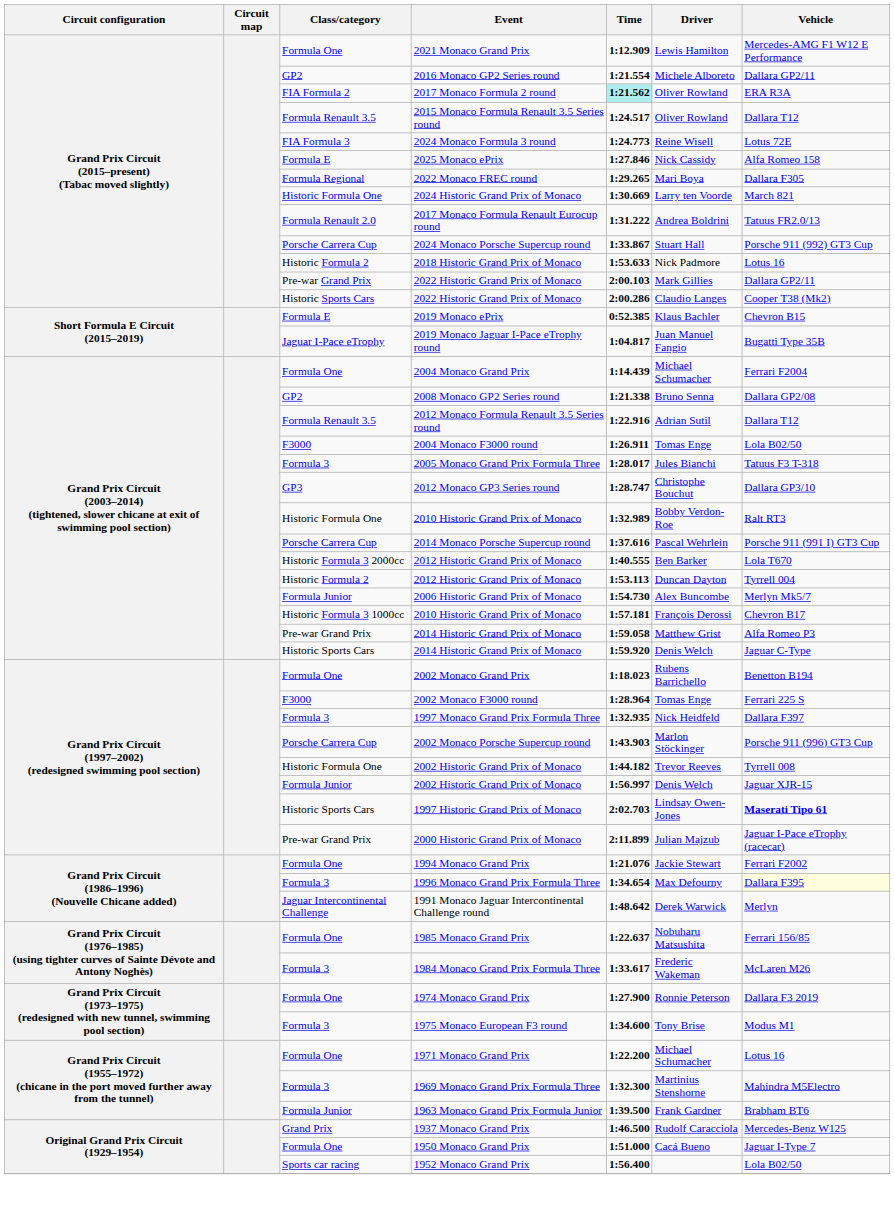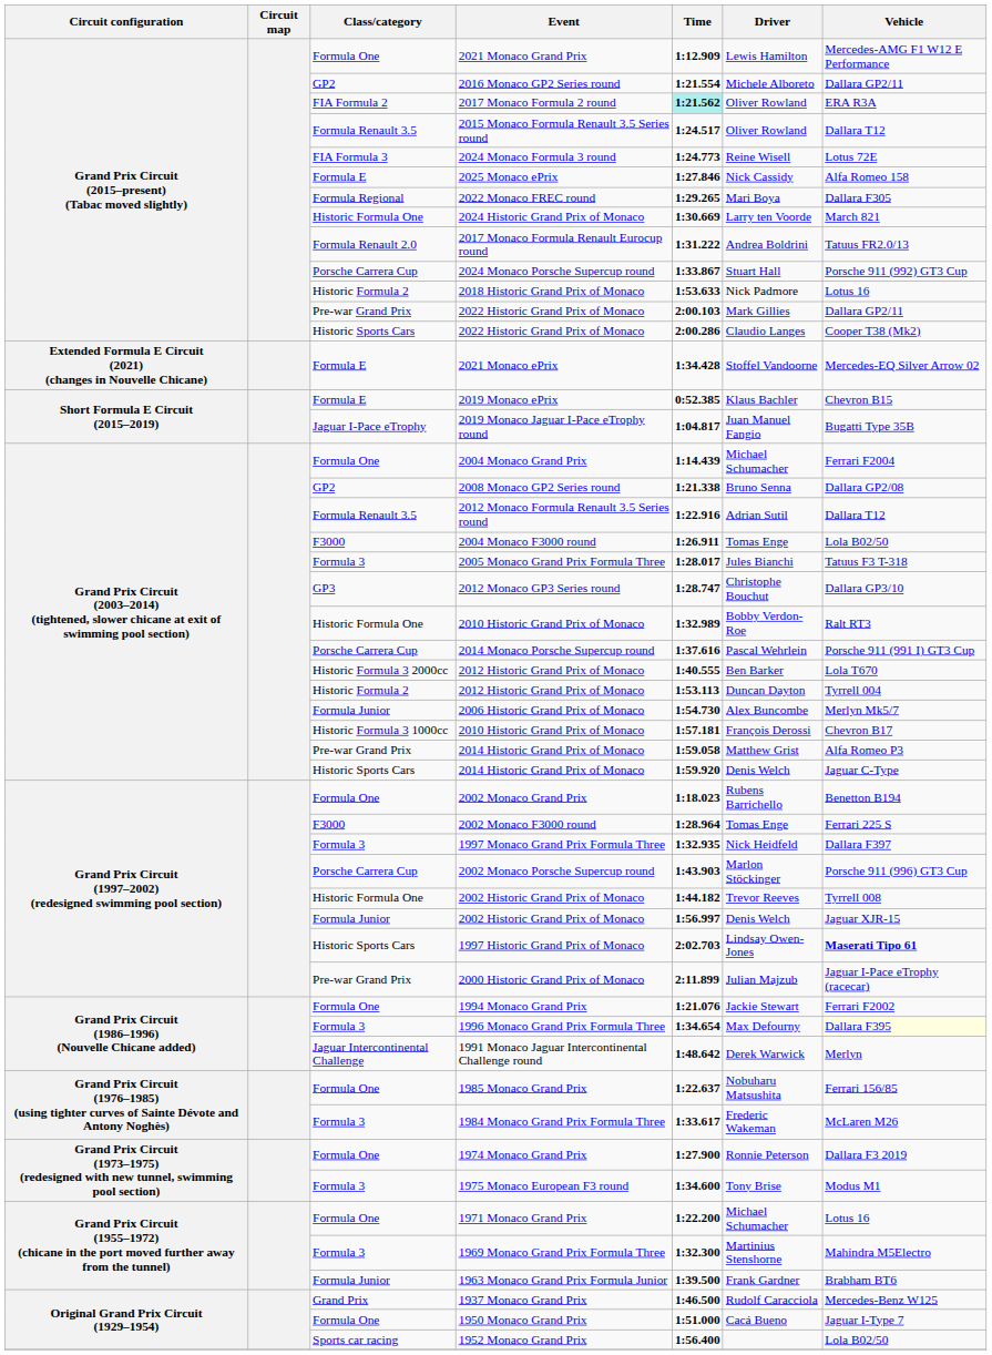 <table class="wikitable" style="text-align:center">
 <tr>
 <th>Circuit configuration</th>
 <th>Circuit map</th>
 <th>Class/category</th>
 <th>Event</th>
 <th>Time</th>
 <th>Driver</th>
 <th>Vehicle</th>
 </tr>
 <tr>
 <th rowspan=13>Grand Prix Circuit<br>(2015–present)<br>(Tabac moved slightly)<br></th>
 <th rowspan=13></th>
 <td align=left><a href='#'>Formula One</a></td>
 <td align=left><a href='#'>2021 Monaco Grand Prix</a></td>
 <td align=left><strong>1:12.909</strong></td>
 <td align=left> <a href='#'>Lewis Hamilton</a></td>
 <td align=left><a href='#'>Mercedes-AMG F1 W12 E Performance</a></td>
 </tr>
 <tr>
 <td align=left><a href='#'>GP2</a></td>
 <td align=left><a href='#'>2016 Monaco GP2 Series round</a></td>
 <td align=left><strong>1:21.554</strong></td>
 <td align=left> <a href='#'>Michele Alboreto</a></td>
 <td align=left><a href='#'>Dallara GP2/11</a></td>
 </tr>
 <tr>
 <td align=left><a href='#'>FIA Formula 2</a></td>
 <td align=left><a href='#'>2017 Monaco Formula 2 round</a></td>
 <td align=left style="background: paleturquoise;"><strong>1:21.562</strong></td>
 <td align=left> <a href='#'>Oliver Rowland</a></td>
 <td align=left><a href='#'>ERA R3A</a></td>
 </tr>
 <tr>
 <td align=left><a href='#'>Formula Renault 3.5</a></td>
 <td align=left><a href='#'>2015 Monaco Formula Renault 3.5 Series round</a></td>
 <td align=left><strong>1:24.517</strong></td>
 <td align=left> <a href='#'>Oliver Rowland</a></td>
 <td align=left><a href='#'>Dallara T12</a></td>
 </tr>
 <tr>
 <td align=left><a href='#'>FIA Formula 3</a></td>
 <td align=left><a href='#'>2024 Monaco Formula 3 round</a></td>
 <td align=left><strong>1:24.773</strong></td>
 <td align=left> <a href='#'>Reine Wisell</a></td>
 <td align=left><a href='#'>Lotus 72E</a></td>
 </tr>
 <tr>
 <td align=left><a href='#'>Formula E</a></td>
 <td align=left><a href='#'>2025 Monaco ePrix</a></td>
 <td align=left><strong>1:27.846</strong></td>
 <td align=left> <a href='#'>Nick Cassidy</a></td>
 <td align=left><a href='#'>Alfa Romeo 158</a></td>
 </tr>
 <tr>
 <td align=left><a href='#'>Formula Regional</a></td>
 <td align=left><a href='#'>2022 Monaco FREC round</a></td>
 <td align=left><strong>1:29.265</strong></td>
 <td align=left> <a href='#'>Mari Boya</a></td>
 <td align=left><a href='#'>Dallara F305</a></td>
 </tr>
 <tr>
 <td align=left><a href='#'>Historic Formula One</a></td>
 <td align=left><a href='#'>2024 Historic Grand Prix of Monaco</a></td>
 <td align=left><strong>1:30.669</strong></td>
 <td align=left> <a href='#'>Larry ten Voorde</a></td>
 <td align=left><a href='#'>March 821</a></td>
 </tr>
 <tr>
 <td align=left><a href='#'>Formula Renault 2.0</a></td>
 <td align=left><a href='#'>2017 Monaco Formula Renault Eurocup round</a></td>
 <td align=left><strong>1:31.222</strong></td>
 <td align=left> <a href='#'>Andrea Boldrini</a></td>
 <td align=left><a href='#'>Tatuus FR2.0/13</a></td>
 </tr>
 <tr>
 <td align=left><a href='#'>Porsche Carrera Cup</a></td>
 <td align=left><a href='#'>2024 Monaco Porsche Supercup round</a></td>
 <td align=left><strong>1:33.867</strong></td>
 <td align=left> <a href='#'>Stuart Hall</a></td>
 <td align=left><a href='#'>Porsche 911 (992) GT3 Cup</a></td>
 </tr>
 <tr>
 <td align=left>Historic <a href='#'>Formula 2</a></td>
 <td align=left><a href='#'>2018 Historic Grand Prix of Monaco</a></td>
 <td align=left><strong>1:53.633</strong></td>
 <td align=left> Nick Padmore</td>
 <td align=left><a href='#'>Lotus 16</a></td>
 </tr>
 <tr>
 <td align=left>Pre-war <a href='#'>Grand Prix</a></td>
 <td align=left><a href='#'>2022 Historic Grand Prix of Monaco</a></td>
 <td align=left><strong>2:00.103</strong></td>
 <td align=left> <a href='#'>Mark Gillies</a></td>
 <td align=left><a href='#'>Dallara GP2/11</a></td>
 </tr>
 <tr>
 <td align=left>Historic <a href='#'>Sports Cars</a></td>
 <td align=left><a href='#'>2022 Historic Grand Prix of Monaco</a></td>
 <td align=left><strong>2:00.286</strong></td>
 <td align=left> <a href='#'>Claudio Langes</a></td>
 <td align=left><a href='#'>Cooper T38 (Mk2)</a></td>
+</tr>
+<tr>
+<th>Extended Formula E Circuit<br>(2021)<br>(changes in Nouvelle Chicane)<br></th>
+<th></th>
+<td align=left><a href='#'>Formula E</a></td>
+<td align=left><a href='#'>2021 Monaco ePrix</a></td>
+<td align=left><strong>1:34.428</strong></td>
+<td align=left> <a href='#'>Stoffel Vandoorne</a></td>
+<td align=left><a href='#'>Mercedes-EQ Silver Arrow 02</a></td>
 </tr>
 <tr>
 <th rowspan=2>Short Formula E Circuit<br>(2015–2019)<br></th>
 <th rowspan=2></th>
 <td align=left><a href='#'>Formula E</a></td>
 <td align=left><a href='#'>2019 Monaco ePrix</a></td>
 <td align=left><strong>0:52.385</strong></td>
 <td align=left> <a href='#'>Klaus Bachler</a></td>
 <td align=left><a href='#'>Chevron B15</a></td>
 </tr>
 <tr>
 <td align=left><a href='#'>Jaguar I-Pace eTrophy</a></td>
 <td align=left><a href='#'>2019 Monaco Jaguar I-Pace eTrophy round</a></td>
 <td align=left><strong>1:04.817</strong></td>
 <td align=left> <a href='#'>Juan Manuel Fangio</a></td>
 <td align=left><a href='#'>Bugatti Type 35B</a></td>
 </tr>
 <tr>
 <th rowspan=14>Grand Prix Circuit<br>(2003–2014)<br>(tightened, slower chicane at exit of swimming pool section)<br></th>
 <th rowspan=14></th>
 <td align=left><a href='#'>Formula One</a></td>
 <td align=left><a href='#'>2004 Monaco Grand Prix</a></td>
 <td align=left><strong>1:14.439</strong></td>
 <td align=left> <a href='#'>Michael Schumacher</a></td>
 <td align=left><a href='#'>Ferrari F2004</a></td>
 </tr>
 <tr>
 <td align=left><a href='#'>GP2</a></td>
 <td align=left><a href='#'>2008 Monaco GP2 Series round</a></td>
 <td align=left><strong>1:21.338</strong></td>
 <td align=left> <a href='#'>Bruno Senna</a></td>
 <td align=left><a href='#'>Dallara GP2/08</a></td>
 </tr>
 <tr>
 <td align=left><a href='#'>Formula Renault 3.5</a></td>
 <td align=left><a href='#'>2012 Monaco Formula Renault 3.5 Series round</a></td>
 <td align=left><strong>1:22.916</strong></td>
 <td align=left> <a href='#'>Adrian Sutil</a></td>
 <td align=left><a href='#'>Dallara T12</a></td>
 </tr>
 <tr>
 <td align=left><a href='#'>F3000</a></td>
 <td align=left><a href='#'>2004 Monaco F3000 round</a></td>
 <td align=left><strong>1:26.911</strong></td>
 <td align=left> <a href='#'>Tomas Enge</a></td>
 <td align=left><a href='#'>Lola B02/50</a></td>
 </tr>
 <tr>
 <td align=left><a href='#'>Formula 3</a></td>
 <td align=left><a href='#'>2005 Monaco Grand Prix Formula Three</a></td>
 <td align=left><strong>1:28.017</strong></td>
 <td align=left> <a href='#'>Jules Bianchi</a></td>
 <td align=left><a href='#'>Tatuus F3 T-318</a></td>
 </tr>
 <tr>
 <td align=left><a href='#'>GP3</a></td>
 <td align=left><a href='#'>2012 Monaco GP3 Series round</a></td>
 <td align=left><strong>1:28.747</strong></td>
 <td align=left> <a href='#'>Christophe Bouchut</a></td>
 <td align=left><a href='#'>Dallara GP3/10</a></td>
 </tr>
 <tr>
 <td align=left>Historic Formula One</td>
 <td align=left><a href='#'>2010 Historic Grand Prix of Monaco</a></td>
 <td align=left><strong>1:32.989</strong></td>
 <td align=left> <a href='#'>Bobby Verdon-Roe</a></td>
 <td align=left><a href='#'>Ralt RT3</a></td>
 </tr>
 <tr>
 <td align=left><a href='#'>Porsche Carrera Cup</a></td>
 <td align=left><a href='#'>2014 Monaco Porsche Supercup round</a></td>
 <td align=left><strong>1:37.616</strong></td>
 <td align=left> <a href='#'>Pascal Wehrlein</a></td>
 <td align=left><a href='#'>Porsche 911 (991 I) GT3 Cup</a></td>
 </tr>
 <tr>
 <td align=left>Historic <a href='#'>Formula 3</a> 2000cc</td>
 <td align=left><a href='#'>2012 Historic Grand Prix of Monaco</a></td>
 <td align=left><strong>1:40.555</strong></td>
 <td align=left> <a href='#'>Ben Barker</a></td>
 <td align=left><a href='#'>Lola T670</a></td>
 </tr>
 <tr>
 <td align=left>Historic <a href='#'>Formula 2</a></td>
 <td align=left><a href='#'>2012 Historic Grand Prix of Monaco</a></td>
 <td align=left><strong>1:53.113</strong></td>
 <td align=left> <a href='#'>Duncan Dayton</a></td>
 <td align=left><a href='#'>Tyrrell 004</a></td>
 </tr>
 <tr>
 <td align=left><a href='#'>Formula Junior</a></td>
 <td align=left><a href='#'>2006 Historic Grand Prix of Monaco</a></td>
 <td align=left><strong>1:54.730</strong></td>
 <td align=left> <a href='#'>Alex Buncombe</a></td>
 <td align=left><a href='#'>Merlyn Mk5/7</a></td>
 </tr>
 <tr>
 <td align=left>Historic <a href='#'>Formula 3</a> 1000cc</td>
 <td align=left><a href='#'>2010 Historic Grand Prix of Monaco</a></td>
 <td align=left><strong>1:57.181</strong></td>
 <td align=left> <a href='#'>François Derossi</a></td>
 <td align=left><a href='#'>Chevron B17</a></td>
 </tr>
 <tr>
 <td align=left>Pre-war Grand Prix</td>
 <td align=left><a href='#'>2014 Historic Grand Prix of Monaco</a></td>
 <td align=left><strong>1:59.058</strong></td>
 <td align=left> <a href='#'>Matthew Grist</a></td>
 <td align=left><a href='#'>Alfa Romeo P3</a></td>
 </tr>
 <tr>
 <td align=left>Historic Sports Cars</td>
 <td align=left><a href='#'>2014 Historic Grand Prix of Monaco</a></td>
 <td align=left><strong>1:59.920</strong></td>
 <td align=left> <a href='#'>Denis Welch</a></td>
 <td align=left><a href='#'>Jaguar C-Type</a></td>
 </tr>
 <tr>
 <th rowspan=8>Grand Prix Circuit<br>(1997–2002)<br>(redesigned swimming pool section)<br></th>
 <th rowspan=8></th>
 <td align=left><a href='#'>Formula One</a></td>
 <td align=left><a href='#'>2002 Monaco Grand Prix</a></td>
 <td align=left><strong>1:18.023</strong></td>
 <td align=left> <a href='#'>Rubens Barrichello</a></td>
 <td align=left><a href='#'>Benetton B194</a></td>
 </tr>
 <tr>
 <td align=left><a href='#'>F3000</a></td>
 <td align=left><a href='#'>2002 Monaco F3000 round</a></td>
 <td align=left><strong>1:28.964</strong></td>
 <td align=left> <a href='#'>Tomas Enge</a></td>
 <td align=left><a href='#'>Ferrari 225 S</a></td>
 </tr>
 <tr>
 <td align=left><a href='#'>Formula 3</a></td>
 <td align=left><a href='#'>1997 Monaco Grand Prix Formula Three</a></td>
 <td align=left><strong>1:32.935</strong></td>
 <td align=left> <a href='#'>Nick Heidfeld</a></td>
 <td align=left><a href='#'>Dallara F397</a></td>
 </tr>
 <tr>
 <td align=left><a href='#'>Porsche Carrera Cup</a></td>
 <td align=left><a href='#'>2002 Monaco Porsche Supercup round</a></td>
 <td align=left><strong>1:43.903</strong></td>
 <td align=left> <a href='#'>Marlon Stöckinger</a></td>
 <td align=left><a href='#'>Porsche 911 (996) GT3 Cup</a></td>
 </tr>
 <tr>
 <td align=left>Historic Formula One</td>
 <td align=left><a href='#'>2002 Historic Grand Prix of Monaco</a></td>
 <td align=left><strong>1:44.182</strong></td>
 <td align=left> <a href='#'>Trevor Reeves</a></td>
 <td align=left><a href='#'>Tyrrell 008</a></td>
 </tr>
 <tr>
 <td align=left><a href='#'>Formula Junior</a></td>
 <td align=left><a href='#'>2002 Historic Grand Prix of Monaco</a></td>
 <td align=left><strong>1:56.997</strong></td>
 <td align=left> <a href='#'>Denis Welch</a></td>
 <td align=left><a href='#'>Jaguar XJR-15</a></td>
 </tr>
 <tr>
 <td align=left>Historic Sports Cars</td>
 <td align=left><a href='#'>1997 Historic Grand Prix of Monaco</a></td>
 <td align=left><strong>2:02.703</strong></td>
 <td align=left> <a href='#'>Lindsay Owen-Jones</a></td>
 <td align=left><strong><a href='#'>Maserati Tipo 61</a></strong></td>
 </tr>
 <tr>
 <td align=left>Pre-war Grand Prix</td>
 <td align=left><a href='#'>2000 Historic Grand Prix of Monaco</a></td>
 <td align=left><strong>2:11.899</strong></td>
 <td align=left> <a href='#'>Julian Majzub</a></td>
 <td align=left><a href='#'>Jaguar I-Pace eTrophy (racecar)</a></td>
 </tr>
 <tr>
 <th rowspan=3>Grand Prix Circuit<br>(1986–1996)<br>(Nouvelle Chicane added)<br></th>
 <th rowspan=3></th>
 <td align=left><a href='#'>Formula One</a></td>
 <td align=left><a href='#'>1994 Monaco Grand Prix</a></td>
 <td align=left><strong>1:21.076</strong></td>
 <td align=left> <a href='#'>Jackie Stewart</a></td>
 <td align=left><a href='#'>Ferrari F2002</a></td>
 </tr>
 <tr>
 <td align=left><a href='#'>Formula 3</a></td>
 <td align=left><a href='#'>1996 Monaco Grand Prix Formula Three</a></td>
 <td align=left><strong>1:34.654</strong></td>
 <td align=left> <a href='#'>Max Defourny</a></td>
 <td align=left style="background: lightyellow;"><a href='#'>Dallara F395</a></td>
 </tr>
 <tr>
 <td align=left><a href='#'>Jaguar Intercontinental Challenge</a></td>
 <td align=left>1991 Monaco Jaguar Intercontinental Challenge round</td>
 <td align=left><strong>1:48.642</strong></td>
 <td align=left> <a href='#'>Derek Warwick</a></td>
 <td align=left><a href='#'>Merlyn</a></td>
 </tr>
 <tr>
 <th rowspan=2>Grand Prix Circuit<br>(1976–1985)<br>(using tighter curves of Sainte Dévote and Antony Noghès)<br></th>
 <th rowspan=2></th>
 <td align=left><a href='#'>Formula One</a></td>
 <td align=left><a href='#'>1985 Monaco Grand Prix</a></td>
 <td align=left><strong>1:22.637</strong></td>
 <td align=left> <a href='#'>Nobuharu Matsushita</a></td>
 <td align=left><a href='#'>Ferrari 156/85</a></td>
 </tr>
 <tr>
 <td align=left><a href='#'>Formula 3</a></td>
 <td align=left><a href='#'>1984 Monaco Grand Prix Formula Three</a></td>
 <td align=left><strong>1:33.617</strong></td>
 <td align=left> <a href='#'>Frederic Wakeman</a></td>
 <td align=left><a href='#'>McLaren M26</a></td>
 </tr>
 <tr>
 <th rowspan=2>Grand Prix Circuit<br>(1973–1975)<br>(redesigned with new tunnel, swimming pool section)<br></th>
 <th rowspan=2></th>
 <td align=left><a href='#'>Formula One</a></td>
 <td align=left><a href='#'>1974 Monaco Grand Prix</a></td>
 <td align=left><strong>1:27.900</strong></td>
 <td align=left> <a href='#'>Ronnie Peterson</a></td>
 <td align=left><a href='#'>Dallara F3 2019</a></td>
 </tr>
 <tr>
 <td align=left><a href='#'>Formula 3</a></td>
 <td align=left><a href='#'>1975 Monaco European F3 round</a></td>
 <td align=left><strong>1:34.600</strong></td>
 <td align=left> <a href='#'>Tony Brise</a></td>
 <td align=left><a href='#'>Modus M1</a></td>
 </tr>
 <tr>
 <th rowspan=3>Grand Prix Circuit<br>(1955–1972)<br>(chicane in the port moved further away from the tunnel)<br></th>
 <th rowspan=3></th>
 <td align=left><a href='#'>Formula One</a></td>
 <td align=left><a href='#'>1971 Monaco Grand Prix</a></td>
 <td align=left><strong>1:22.200</strong></td>
 <td align=left> <a href='#'>Michael Schumacher</a></td>
 <td align=left><a href='#'>Lotus 16</a></td>
 </tr>
 <tr>
 <td align=left><a href='#'>Formula 3</a></td>
 <td align=left><a href='#'>1969 Monaco Grand Prix Formula Three</a></td>
 <td align=left><strong>1:32.300</strong></td>
 <td align=left> <a href='#'>Martinius Stenshorne</a></td>
 <td align=left><a href='#'>Mahindra M5Electro</a></td>
 </tr>
 <tr>
 <td align=left><a href='#'>Formula Junior</a></td>
 <td align=left><a href='#'>1963 Monaco Grand Prix Formula Junior</a></td>
 <td align=left><strong>1:39.500</strong></td>
 <td align=left> <a href='#'>Frank Gardner</a></td>
 <td align=left><a href='#'>Brabham BT6</a></td>
 </tr>
 <tr>
 <th rowspan=3>Original Grand Prix Circuit<br>(1929–1954)<br></th>
 <th rowspan=3></th>
 <td align=left><a href='#'>Grand Prix</a></td>
 <td align=left><a href='#'>1937 Monaco Grand Prix</a></td>
 <td align=left><strong>1:46.500</strong></td>
 <td align=left> <a href='#'>Rudolf Caracciola</a></td>
 <td align=left><a href='#'>Mercedes-Benz W125</a></td>
 </tr>
 <tr>
 <td align=left><a href='#'>Formula One</a></td>
 <td align=left><a href='#'>1950 Monaco Grand Prix</a></td>
 <td align=left><strong>1:51.000</strong></td>
 <td align=left> <a href='#'>Cacá Bueno</a></td>
 <td align=left><a href='#'>Jaguar I-Type 7</a></td>
 </tr>
 <tr>
 <td align=left><a href='#'>Sports car racing</a></td>
 <td align=left><a href='#'>1952 Monaco Grand Prix</a></td>
 <td align=left><strong>1:56.400</strong></td>
 <td align=left> </td>
 <td align=left><a href='#'>Lola B02/50</a></td>
 </tr>
 <tr>
 </tr>
 </table>
